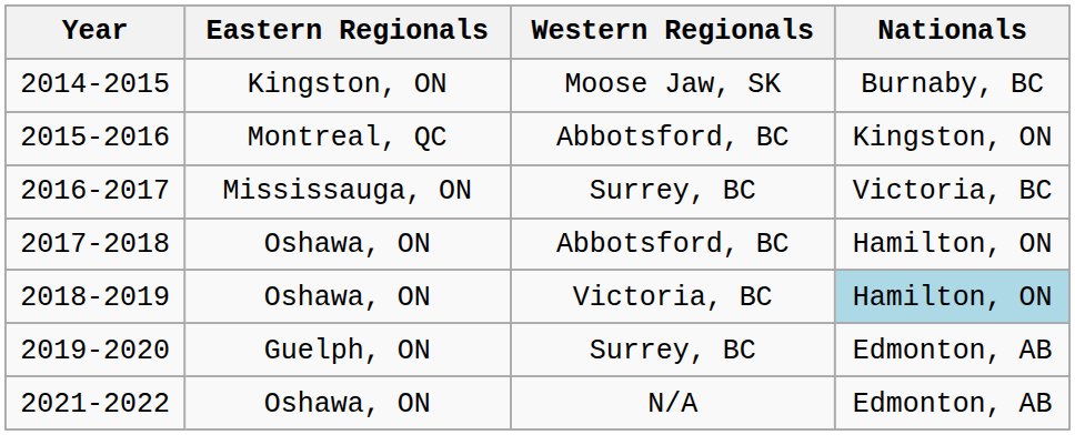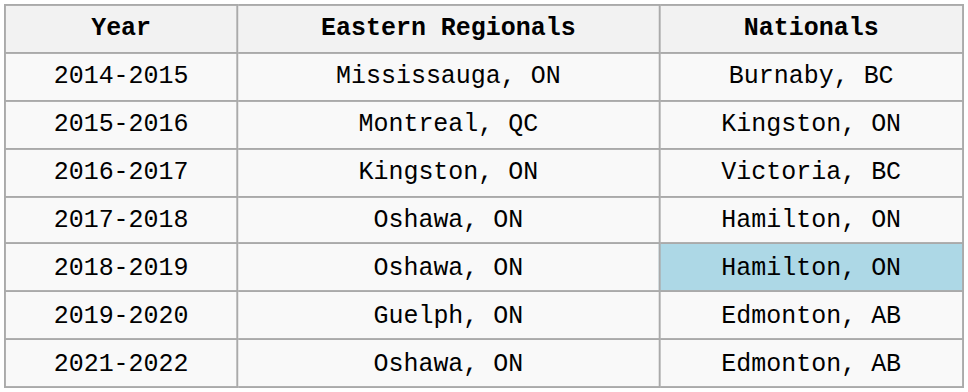 <table class="wikitable" style="text-align: center; width: 500px; height: 200px">
 <tr>
 <th>Year</th>
 <th>Eastern Regionals</th>
-<th>Western Regionals</th>
 <th>Nationals</th>
 </tr>
 <tr>
 <td>2014-2015</td>
-<td>Kingston, ON</td>
-<td>Moose Jaw, SK</td>
+<td>Mississauga, ON</td>
 <td>Burnaby, BC</td>
 </tr>
 <tr>
 <td>2015-2016</td>
 <td>Montreal, QC</td>
-<td>Abbotsford, BC</td>
 <td>Kingston, ON</td>
 </tr>
 <tr>
 <td>2016-2017</td>
-<td>Mississauga, ON</td>
-<td>Surrey, BC</td>
+<td>Kingston, ON</td>
 <td>Victoria, BC</td>
 </tr>
 <tr>
 <td>2017-2018</td>
 <td>Oshawa, ON</td>
-<td>Abbotsford, BC</td>
 <td>Hamilton, ON</td>
 </tr>
 <tr>
 <td>2018-2019</td>
 <td>Oshawa, ON</td>
-<td>Victoria, BC</td>
 <td style="background: lightblue;">Hamilton, ON</td>
 </tr>
 <tr>
 <td>2019-2020</td>
 <td>Guelph, ON</td>
-<td>Surrey, BC</td>
 <td>Edmonton, AB</td>
 </tr>
 <tr>
 <td>2021-2022</td>
 <td>Oshawa, ON</td>
-<td>N/A</td>
 <td>Edmonton, AB</td>
 </tr>
 </table>
